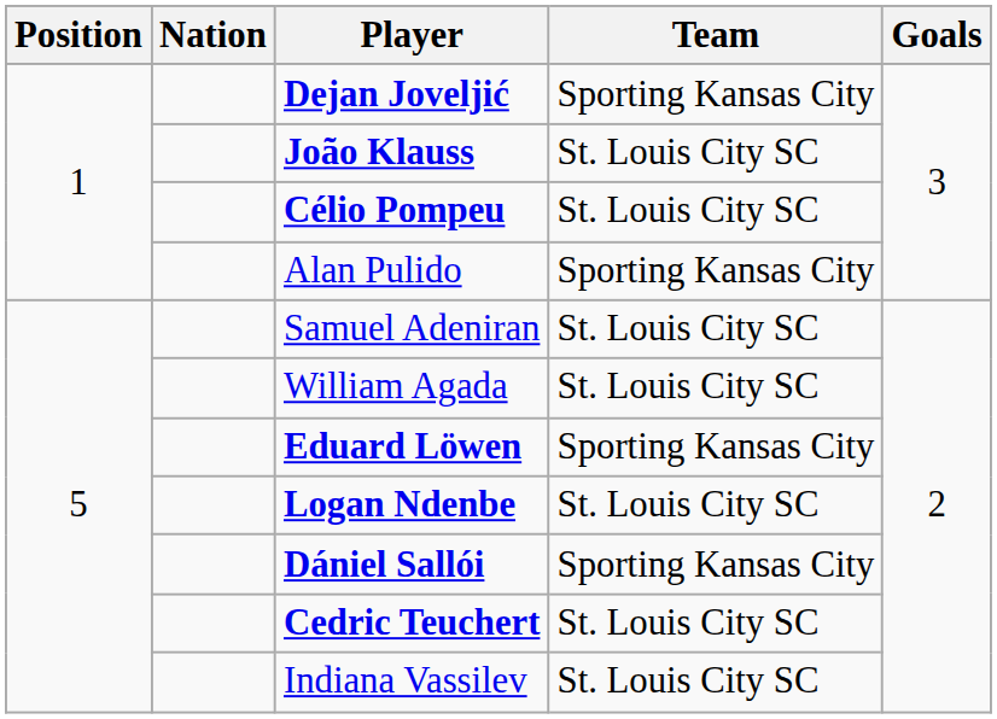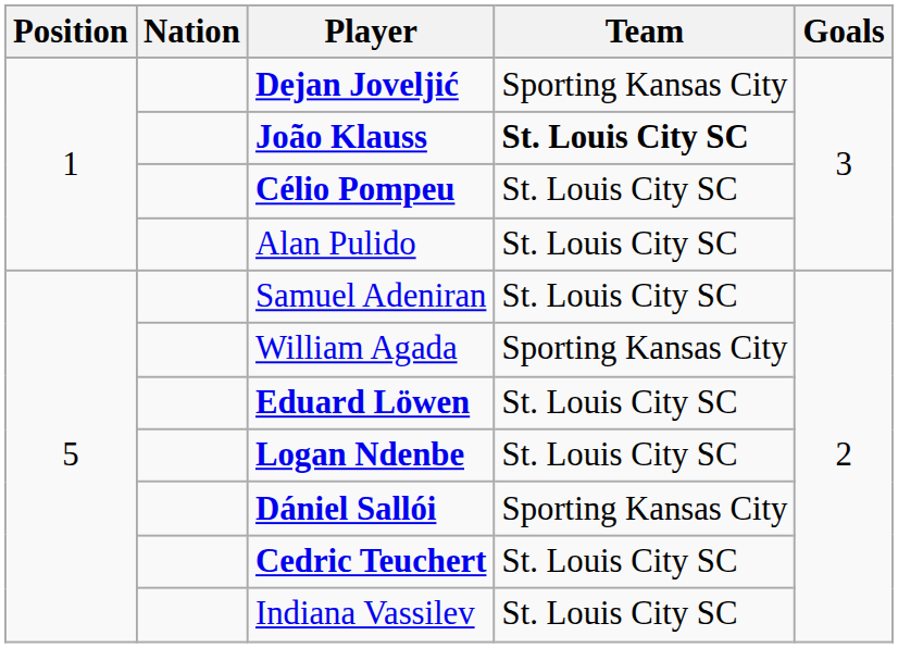 <table class="wikitable" style="text-align: center;">
 <tr>
 <th>Position</th>
 <th>Nation</th>
 <th>Player</th>
 <th>Team</th>
 <th>Goals</th>
 </tr>
 <tr>
 <td rowspan="4">1</td>
 <td align="left"></td>
 <td align="left"><strong><a href='#'>Dejan Joveljić</a></strong></td>
 <td align="left">Sporting Kansas City</td>
 <td rowspan="4">3</td>
 </tr>
 <tr>
 <td align="left"></td>
 <td align="left"><strong><a href='#'>João Klauss</a></strong></td>
-<td align="left">St. Louis City SC</td>
+<td align="left"><strong>St. Louis City SC</strong></td>
 </tr>
 <tr>
 <td align="left"></td>
 <td align="left"><strong><a href='#'>Célio Pompeu</a></strong></td>
 <td align="left">St. Louis City SC</td>
 </tr>
 <tr>
 <td align="left"></td>
 <td align="left"><a href='#'>Alan Pulido</a></td>
-<td align="left">Sporting Kansas City</td>
+<td align="left">St. Louis City SC</td>
 </tr>
 <tr>
 <td rowspan="7">5</td>
 <td align="left"></td>
 <td align="left"><a href='#'>Samuel Adeniran</a></td>
 <td align="left">St. Louis City SC</td>
 <td rowspan="7">2</td>
 </tr>
 <tr>
 <td align="left"></td>
 <td align="left"><a href='#'>William Agada</a></td>
-<td align="left">St. Louis City SC</td>
+<td align="left">Sporting Kansas City</td>
 </tr>
 <tr>
 <td align="left"></td>
 <td align="left"><strong><a href='#'>Eduard Löwen</a></strong></td>
-<td align="left">Sporting Kansas City</td>
+<td align="left">St. Louis City SC</td>
 </tr>
 <tr>
 <td align="left"></td>
 <td align="left"><strong><a href='#'>Logan Ndenbe</a></strong></td>
 <td align="left">St. Louis City SC<br></td>
 </tr>
 <tr>
 <td align="left"></td>
 <td align="left"><strong><a href='#'>Dániel Sallói</a></strong></td>
 <td align="left">Sporting Kansas City</td>
 </tr>
 <tr>
 <td align="left"></td>
 <td align="left"><strong><a href='#'>Cedric Teuchert</a></strong></td>
 <td align="left">St. Louis City SC</td>
 </tr>
 <tr>
 <td align="left"></td>
 <td align="left"><a href='#'>Indiana Vassilev</a></td>
 <td align="left">St. Louis City SC<br></td>
 </tr>
 </table>
